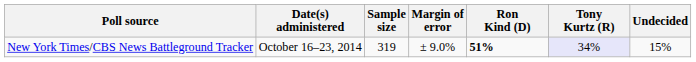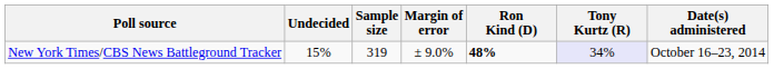 <table class="wikitable">
 <tr>
 <th>Poll source</th>
-<th>Date(s)<br>administered</th>
+<th>Undecided</th>
 <th>Sample<br>size</th>
 <th>Margin of<br>error</th>
 <th style="width:100px;">Ron<br>Kind (D)</th>
 <th style="width:100px;">Tony<br>Kurtz (R)</th>
-<th>Undecided</th>
+<th>Date(s)<br>administered</th>
 </tr>
 <tr>
 <td><a href='#'>New York Times</a>/<a href='#'>CBS News Battleground Tracker</a></td>
-<td align=center>October 16–23, 2014</td>
+<td align=center>15%</td>
 <td align=center>319</td>
 <td align=center>± 9.0%</td>
-<td><strong>51%</strong></td>
+<td><strong>48%</strong></td>
 <td align=center style="background: lavender;">34%</td>
-<td align=center>15%</td>
+<td align=center>October 16–23, 2014</td>
 </tr>
 </table>
